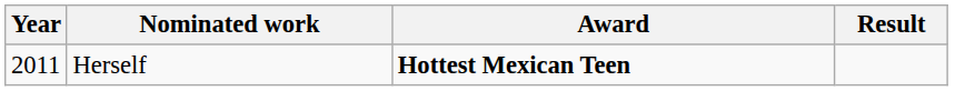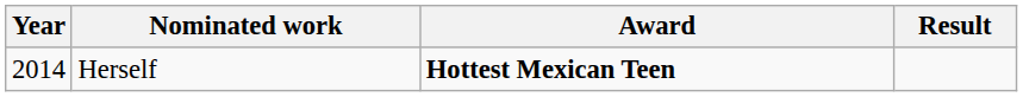 <table class="wikitable">
 <tr>
 <th>Year</th>
 <th width="200">Nominated work</th>
 <th width="275">Award</th>
 <th width="65">Result</th>
 </tr>
 <tr>
-<td>2011</td>
+<td>2014</td>
 <td>Herself</td>
 <td><strong>Hottest Mexican Teen</strong></td>
 <td></td>
 </tr>
 </table>
